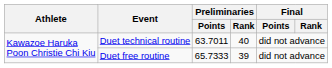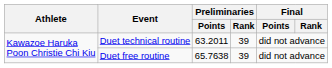 <table class=wikitable style="font-size:90%">
 <tr>
 <th rowspan="2">Athlete</th>
 <th rowspan="2">Event</th>
 <th colspan="2">Preliminaries</th>
 <th colspan="2">Final</th>
 </tr>
 <tr style="font-size:95%">
 <th>Points</th>
 <th>Rank</th>
 <th>Points</th>
 <th>Rank</th>
 </tr>
 <tr align=center>
 <td align=left rowspan=2><a href='#'>Kawazoe Haruka</a><br><a href='#'>Poon Christie Chi Kiu</a></td>
 <td align=left><a href='#'>Duet technical routine</a></td>
-<td>63.7011</td>
-<td>40</td>
+<td>63.2011</td>
+<td>39</td>
 <td colspan=2>did not advance</td>
 </tr>
 <tr align=center>
 <td align=left><a href='#'>Duet free routine</a></td>
-<td>65.7333</td>
+<td>65.7638</td>
 <td>39</td>
 <td colspan=2>did not advance</td>
 </tr>
 </table>
